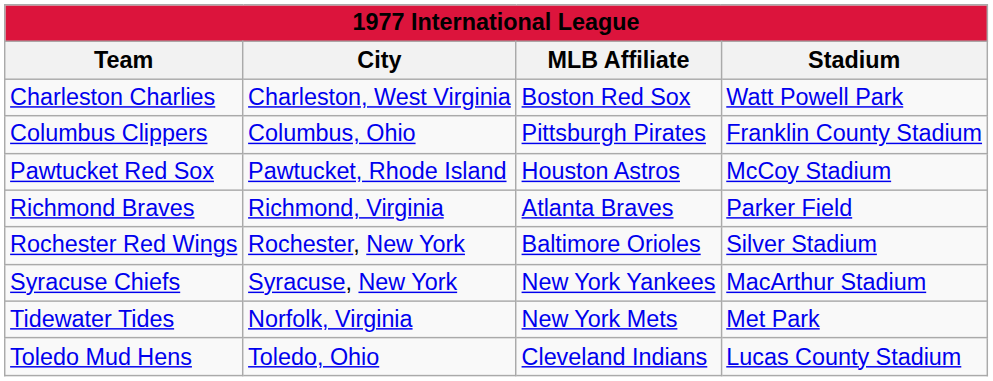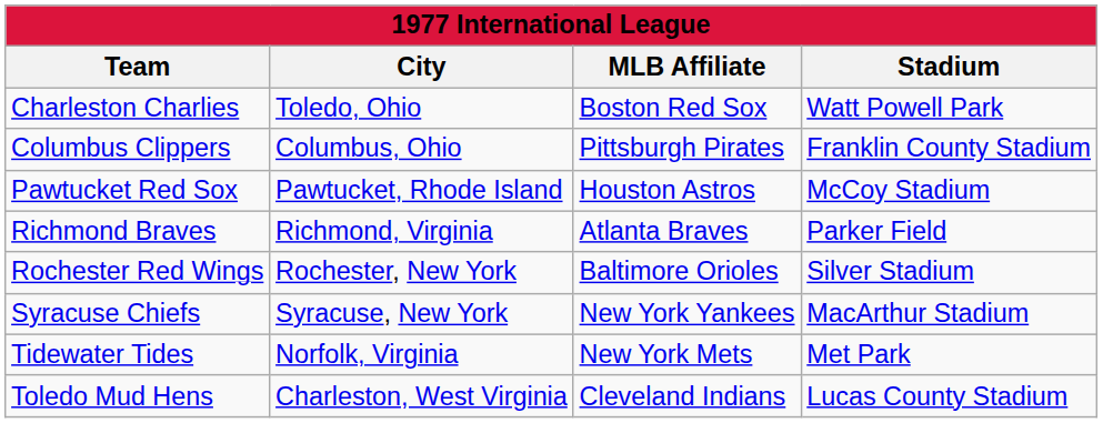 <table class="wikitable" style="width:auto">
 <tr>
 <td bgcolor="#DC143C" align="center" colspan="7"><strong><span>1977 International League</span></strong></td>
 </tr>
 <tr>
 <th>Team</th>
 <th>City</th>
 <th>MLB Affiliate</th>
 <th>Stadium</th>
 </tr>
 <tr>
 <td><a href='#'>Charleston Charlies</a></td>
-<td><a href='#'>Charleston, West Virginia</a></td>
+<td><a href='#'>Toledo, Ohio</a></td>
 <td><a href='#'>Boston Red Sox</a></td>
 <td><a href='#'>Watt Powell Park</a></td>
 </tr>
 <tr>
 <td><a href='#'>Columbus Clippers</a></td>
 <td><a href='#'>Columbus, Ohio</a></td>
 <td><a href='#'>Pittsburgh Pirates</a></td>
 <td><a href='#'>Franklin County Stadium</a></td>
 </tr>
 <tr>
 <td><a href='#'>Pawtucket Red Sox</a></td>
 <td><a href='#'>Pawtucket, Rhode Island</a></td>
 <td><a href='#'>Houston Astros</a></td>
 <td><a href='#'>McCoy Stadium</a></td>
 </tr>
 <tr>
 <td><a href='#'>Richmond Braves</a></td>
 <td><a href='#'>Richmond, Virginia</a></td>
 <td><a href='#'>Atlanta Braves</a></td>
 <td><a href='#'>Parker Field</a></td>
 </tr>
 <tr>
 <td><a href='#'>Rochester Red Wings</a></td>
 <td><a href='#'>Rochester</a>, <a href='#'>New York</a></td>
 <td><a href='#'>Baltimore Orioles</a></td>
 <td><a href='#'>Silver Stadium</a></td>
 </tr>
 <tr>
 <td><a href='#'>Syracuse Chiefs</a></td>
 <td><a href='#'>Syracuse</a>, <a href='#'>New York</a></td>
 <td><a href='#'>New York Yankees</a></td>
 <td><a href='#'>MacArthur Stadium</a></td>
 </tr>
 <tr>
 <td><a href='#'>Tidewater Tides</a></td>
 <td><a href='#'>Norfolk, Virginia</a></td>
 <td><a href='#'>New York Mets</a></td>
 <td><a href='#'>Met Park</a></td>
 </tr>
 <tr>
 <td><a href='#'>Toledo Mud Hens</a></td>
-<td><a href='#'>Toledo, Ohio</a></td>
+<td><a href='#'>Charleston, West Virginia</a></td>
 <td><a href='#'>Cleveland Indians</a></td>
 <td><a href='#'>Lucas County Stadium</a></td>
 </tr>
 </table>
